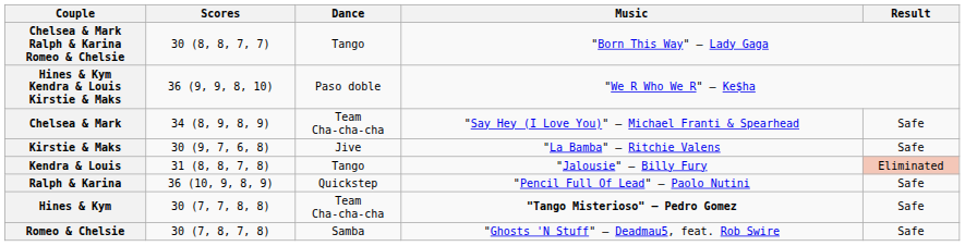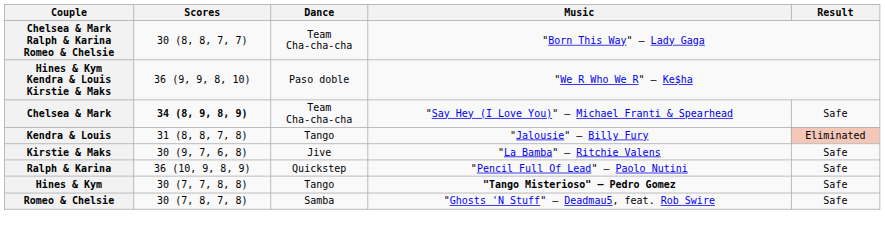 <table class="wikitable sortable" style="text-align:center; width:90%">
 <tr>
 <th scope="col">Couple</th>
 <th scope="col">Scores</th>
 <th scope="col" class="unsortable">Dance</th>
 <th scope="col" class="unsortable">Music</th>
 <th scope="col" class="unsortable">Result</th>
 </tr>
 <tr>
 <th scope="row">Chelsea & Mark<br>Ralph & Karina<br>Romeo & Chelsie</th>
 <td>30 (8, 8, 7, 7)</td>
-<td>Tango</td>
+<td>Team<br>Cha-cha-cha</td>
 <td colspan="2">"<a href='#'>Born This Way</a>" — <a href='#'>Lady Gaga</a></td>
 </tr>
 <tr>
 <th scope="row">Hines & Kym<br>Kendra & Louis<br>Kirstie & Maks</th>
 <td>36 (9, 9, 8, 10)</td>
 <td>Paso doble</td>
 <td colspan="2">"<a href='#'>We R Who We R</a>" — <a href='#'>Ke$ha</a></td>
 </tr>
 <tr>
 <th scope="row">Chelsea & Mark</th>
-<td>34 (8, 9, 8, 9)</td>
+<td><strong>34 (8, 9, 8, 9)</strong></td>
 <td>Team<br>Cha-cha-cha</td>
 <td>"<a href='#'>Say Hey (I Love You)</a>" — <a href='#'>Michael Franti & Spearhead</a></td>
-<td>Safe</td>
-</tr>
-<tr>
-<th scope="row">Kirstie & Maks</th>
-<td>30 (9, 7, 6, 8)</td>
-<td>Jive</td>
-<td>"<a href='#'>La Bamba</a>" — <a href='#'>Ritchie Valens</a></td>
 <td>Safe</td>
 </tr>
 <tr>
 <th scope="row">Kendra & Louis</th>
 <td>31 (8, 8, 7, 8)</td>
 <td>Tango</td>
 <td>"<a href='#'>Jalousie</a>" — <a href='#'>Billy Fury</a></td>
 <td bgcolor=f4c7b8>Eliminated</td>
+</tr>
+<tr>
+<th scope="row">Kirstie & Maks</th>
+<td>30 (9, 7, 6, 8)</td>
+<td>Jive</td>
+<td>"<a href='#'>La Bamba</a>" — <a href='#'>Ritchie Valens</a></td>
+<td>Safe</td>
 </tr>
 <tr>
 <th scope="row">Ralph & Karina</th>
 <td>36 (10, 9, 8, 9)</td>
 <td>Quickstep</td>
 <td>"<a href='#'>Pencil Full Of Lead</a>" — <a href='#'>Paolo Nutini</a></td>
 <td>Safe</td>
 </tr>
 <tr>
 <th scope="row">Hines & Kym</th>
 <td>30 (7, 7, 8, 8)</td>
-<td>Team<br>Cha-cha-cha</td>
+<td>Tango</td>
 <td><strong>"Tango Misterioso" — Pedro Gomez</strong></td>
 <td>Safe</td>
 </tr>
 <tr>
 <th scope="row">Romeo & Chelsie</th>
 <td>30 (7, 8, 7, 8)</td>
 <td>Samba</td>
 <td>"<a href='#'>Ghosts 'N Stuff</a>" — <a href='#'>Deadmau5</a>, feat. <a href='#'>Rob Swire</a></td>
 <td>Safe</td>
 </tr>
 </table>
